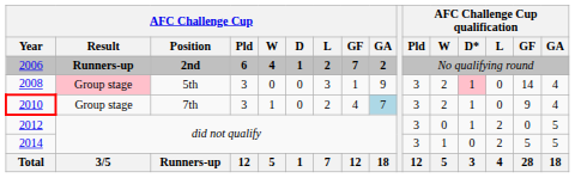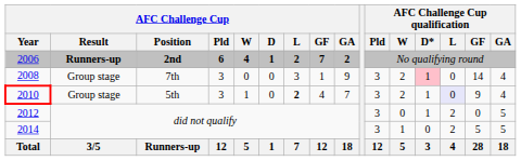 <table class="wikitable" style="text-align: center;">
 <tr>
 <th colspan=9><a href='#'>AFC Challenge Cup</a></th>
 <th style="width:1% ;" rowspan="16"></th>
 <th colspan=6>AFC Challenge Cup qualification</th>
 </tr>
 <tr>
 <th width=60px>Year</th>
 <th width=120px>Result</th>
 <th width=100px>Position</th>
 <th width=30px>Pld</th>
 <th width=30px>W</th>
 <th width=30px>D</th>
 <th width=30px>L</th>
 <th width=30px>GF</th>
 <th width=30px>GA</th>
 <th width=30px>Pld</th>
 <th width=30px>W</th>
 <th width=30px>D*</th>
 <th width=30px>L</th>
 <th width=30px>GF</th>
 <th width=30px>GA</th>
 </tr>
 <tr style="background:silver;">
 <td> <a href='#'>2006</a></td>
 <td><strong>Runners-up</strong></td>
 <td><strong>2nd</strong></td>
 <td><strong>6</strong></td>
 <td><strong>4</strong></td>
 <td><strong>1</strong></td>
 <td><strong>2</strong></td>
 <td><strong>7</strong></td>
 <td><strong>2</strong></td>
 <td colspan=6><em>No qualifying round</em></td>
 </tr>
 <tr>
 <td> <a href='#'>2008</a></td>
-<td style="background: pink;">Group stage</td>
-<td>5th</td>
+<td>Group stage</td>
+<td>7th</td>
 <td>3</td>
 <td>0</td>
 <td>0</td>
 <td>3</td>
 <td>1</td>
 <td>9</td>
 <td>3</td>
 <td>2</td>
 <td style="background: pink;">1</td>
 <td>0</td>
 <td>14</td>
 <td>4</td>
 </tr>
 <tr>
 <td style="border: 3px solid red"> <a href='#'>2010</a></td>
 <td>Group stage</td>
-<td>7th</td>
+<td>5th</td>
 <td>3</td>
 <td>1</td>
 <td>0</td>
-<td>2</td>
+<td><strong>2</strong></td>
 <td>4</td>
-<td style="background: lightblue;">7</td>
+<td>7</td>
 <td>3</td>
 <td>2</td>
 <td>1</td>
-<td>0</td>
+<td style="background: lavender;">0</td>
 <td>9</td>
 <td>4</td>
 </tr>
 <tr>
 <td> <a href='#'>2012</a></td>
 <td colspan=8 rowspan=2><em>did not qualify</em></td>
 <td>3</td>
 <td>0</td>
 <td>1</td>
 <td>2</td>
 <td>0</td>
 <td>5</td>
 </tr>
 <tr>
 <td> <a href='#'>2014</a></td>
 <td>3</td>
 <td>1</td>
 <td>0</td>
 <td>2</td>
 <td>5</td>
 <td>5</td>
 </tr>
 <tr>
 <th>Total</th>
 <th>3/5</th>
 <th>Runners-up</th>
 <th>12</th>
 <th>5</th>
 <th>1</th>
 <th>7</th>
 <th>12</th>
 <th>18</th>
 <th>12</th>
 <th>5</th>
 <th>3</th>
 <th>4</th>
 <th>28</th>
 <th>18</th>
 </tr>
 </table>
